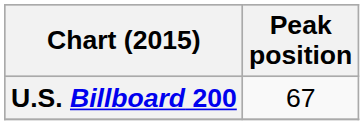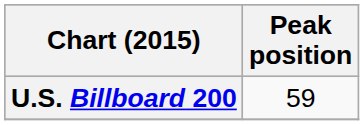 <table class="wikitable sortable plainrowheaders">
 <tr>
 <th scope="col">Chart (2015)</th>
 <th scope="col">Peak<br>position</th>
 </tr>
 <tr>
 <th scope="row">U.S. <a href='#'><em>Billboard</em> 200</a></th>
-<td style="text-align:center;">67</td>
+<td style="text-align:center;">59</td>
 </tr>
 <tr>
 </tr>
 </table>
